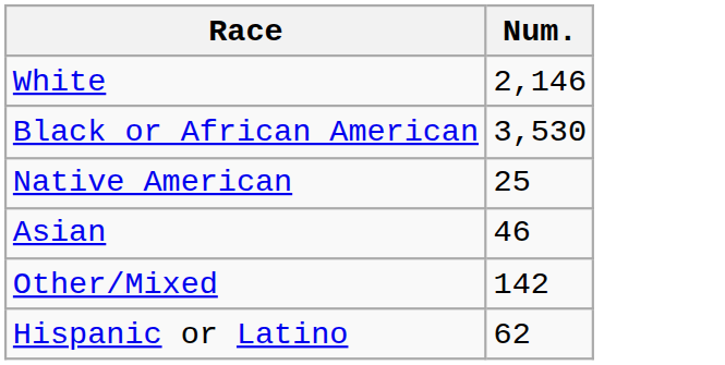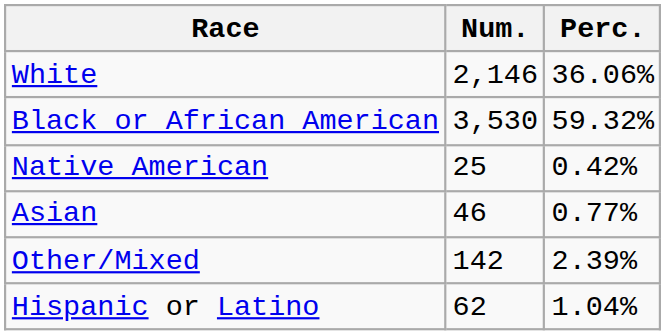 <table class="wikitable">
 <tr>
 <th>Race</th>
 <th>Num.</th>
+<th>Perc.</th>
 </tr>
 <tr>
 <td><a href='#'>White</a></td>
 <td>2,146</td>
+<td>36.06%</td>
 </tr>
 <tr>
 <td><a href='#'>Black or African American</a></td>
 <td>3,530</td>
+<td>59.32%</td>
 </tr>
 <tr>
 <td><a href='#'>Native American</a></td>
 <td>25</td>
+<td>0.42%</td>
 </tr>
 <tr>
 <td><a href='#'>Asian</a></td>
 <td>46</td>
+<td>0.77%</td>
 </tr>
 <tr>
 <td><a href='#'>Other/Mixed</a></td>
 <td>142</td>
+<td>2.39%</td>
 </tr>
 <tr>
 <td><a href='#'>Hispanic</a> or <a href='#'>Latino</a></td>
 <td>62</td>
+<td>1.04%</td>
 </tr>
 </table>
